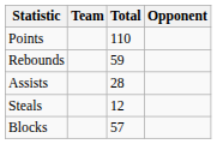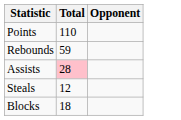 <table class="wikitable">
 <tr>
 <th>Statistic</th>
-<th>Team</th>
 <th>Total</th>
 <th>Opponent</th>
 </tr>
 <tr>
 <td>Points</td>
-<td></td>
 <td>110</td>
 <td></td>
 </tr>
 <tr>
 <td>Rebounds</td>
-<td></td>
 <td>59</td>
 <td></td>
 </tr>
 <tr>
 <td>Assists</td>
-<td></td>
-<td>28</td>
+<td style="background: pink;">28</td>
 <td></td>
 </tr>
 <tr>
 <td>Steals</td>
-<td></td>
 <td>12</td>
 <td></td>
 </tr>
 <tr>
 <td>Blocks</td>
-<td><br></td>
-<td>57</td>
+<td>18</td>
 <td><br></td>
 </tr>
 </table>
